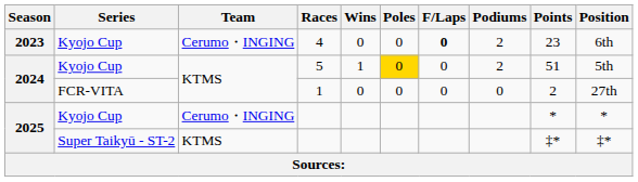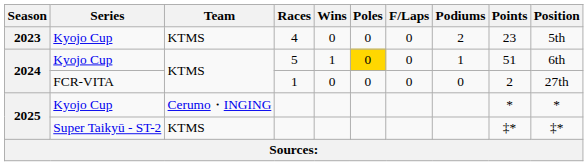 <table class="wikitable" style="font-size: 90%; text-align:center">
 <tr>
 <th>Season</th>
 <th>Series</th>
 <th>Team</th>
 <th>Races</th>
 <th>Wins</th>
 <th>Poles</th>
 <th>F/Laps</th>
 <th>Podiums</th>
 <th>Points</th>
 <th>Position</th>
 </tr>
 <tr>
 <th>2023</th>
 <td align=left><a href='#'>Kyojo Cup</a></td>
-<td align=left><a href='#'>Cerumo</a>・<a href='#'>INGING</a></td>
+<td align=left>KTMS</td>
 <td>4</td>
 <td>0</td>
 <td>0</td>
-<td><strong>0</strong></td>
+<td>0</td>
 <td>2</td>
 <td>23</td>
-<td>6th</td>
+<td>5th</td>
 </tr>
 <tr>
 <th rowspan="2">2024</th>
 <td align=left><a href='#'>Kyojo Cup</a></td>
 <td align=left rowspan="2">KTMS</td>
 <td>5</td>
 <td>1</td>
 <td style="background: gold;">0</td>
 <td>0</td>
-<td>2</td>
+<td>1</td>
 <td>51</td>
-<td>5th</td>
+<td>6th</td>
 </tr>
 <tr>
 <td align=left>FCR-VITA</td>
 <td>1</td>
 <td>0</td>
 <td>0</td>
 <td>0</td>
 <td>0</td>
 <td>2</td>
 <td>27th</td>
 </tr>
 <tr>
 <th rowspan="2">2025</th>
 <td align=left><a href='#'>Kyojo Cup</a></td>
 <td align=left><a href='#'>Cerumo</a>・<a href='#'>INGING</a></td>
 <td></td>
 <td></td>
 <td></td>
 <td></td>
 <td></td>
 <td>*</td>
 <td>*</td>
 </tr>
 <tr>
 <td align=left><a href='#'>Super Taikyū - ST-2</a></td>
 <td align=left>KTMS</td>
 <td></td>
 <td></td>
 <td></td>
 <td></td>
 <td></td>
 <td>‡*</td>
 <td>‡*</td>
 </tr>
 <tr>
 <th colspan="10">Sources:</th>
 </tr>
 </table>
